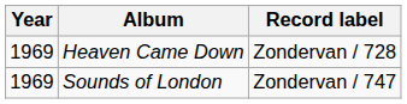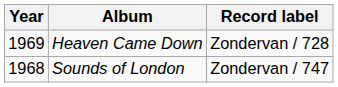 <table class="wikitable sortable">
 <tr>
 <th>Year</th>
 <th>Album</th>
 <th>Record label</th>
 </tr>
 <tr>
 <td>1969</td>
 <td><em>Heaven Came Down</em></td>
 <td>Zondervan / 728</td>
 </tr>
 <tr>
-<td>1969</td>
+<td>1968</td>
 <td><em>Sounds of London</em></td>
 <td>Zondervan / 747</td>
 </tr>
 </table>
